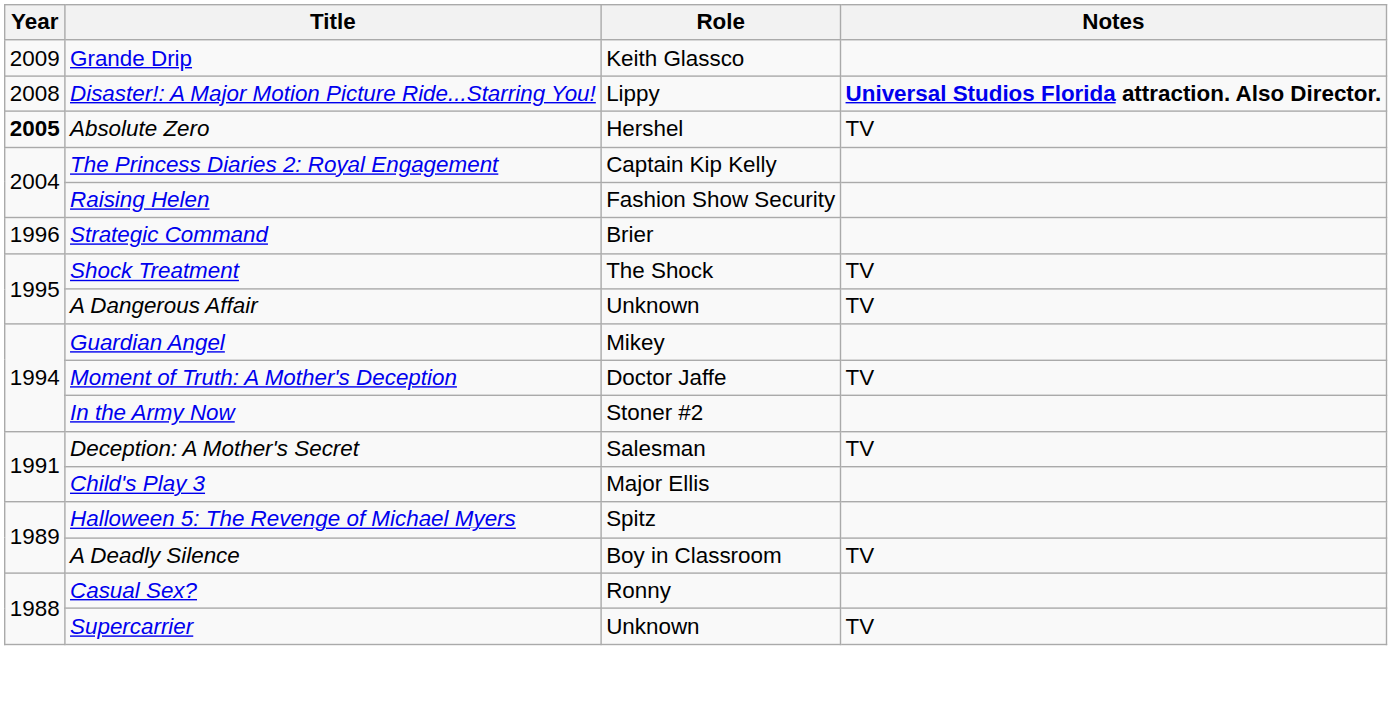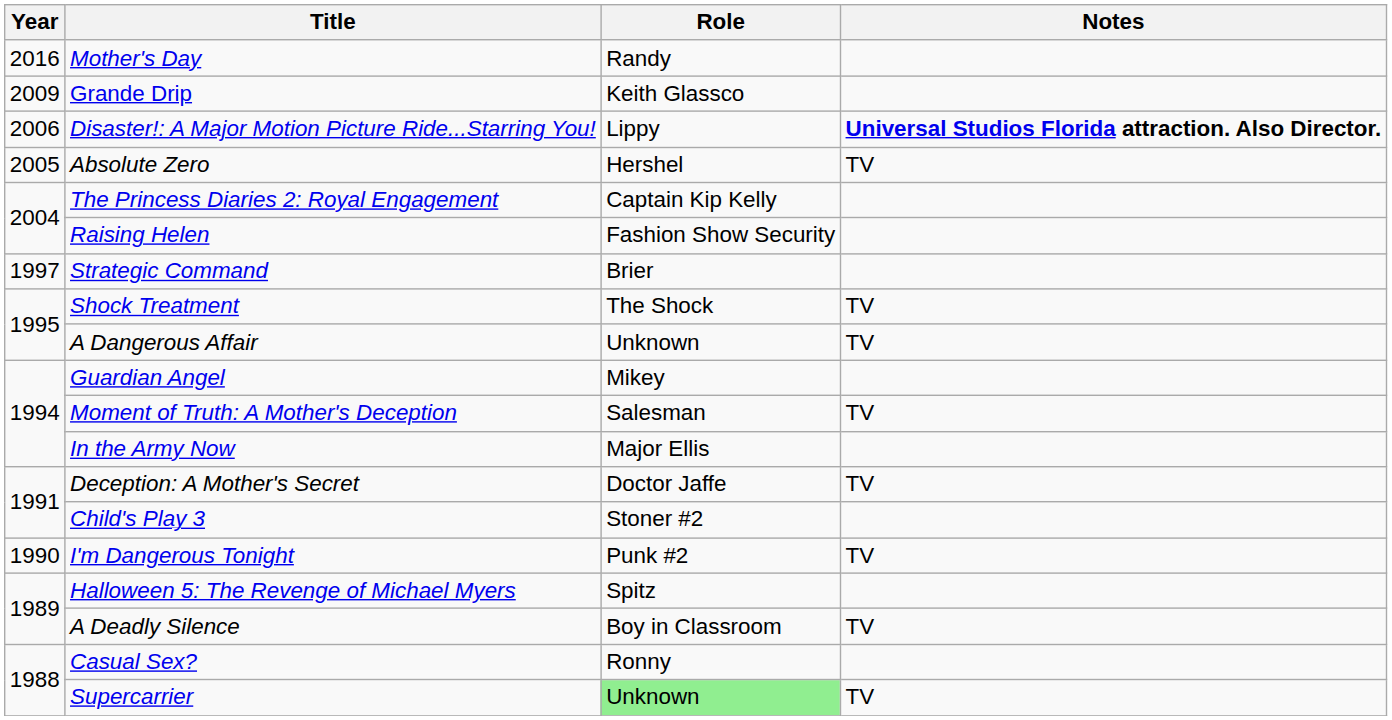 <table class="wikitable">
 <tr>
 <th>Year</th>
 <th>Title</th>
 <th>Role</th>
 <th>Notes</th>
 </tr>
 <tr>
+<td>2016</td>
+<td><em><a href='#'>Mother's Day</a></em></td>
+<td>Randy</td>
+<td></td>
+</tr>
+<tr>
 <td>2009</td>
 <td><a href='#'>Grande Drip</a></td>
 <td>Keith Glassco</td>
 <td></td>
 </tr>
 <tr>
-<td>2008</td>
+<td>2006</td>
 <td><em><a href='#'>Disaster!: A Major Motion Picture Ride...Starring You!</a></em></td>
 <td>Lippy</td>
 <td><strong><a href='#'>Universal Studios Florida</a> attraction. Also Director.</strong></td>
 </tr>
 <tr>
-<td><strong>2005</strong></td>
+<td>2005</td>
 <td><em>Absolute Zero</em></td>
 <td>Hershel</td>
 <td>TV</td>
 </tr>
 <tr>
 <td rowspan="2">2004</td>
 <td><em><a href='#'>The Princess Diaries 2: Royal Engagement</a></em></td>
 <td>Captain Kip Kelly</td>
 <td></td>
 </tr>
 <tr>
 <td><em><a href='#'>Raising Helen</a></em></td>
 <td>Fashion Show Security</td>
 <td></td>
 </tr>
 <tr>
-<td>1996</td>
+<td>1997</td>
 <td><em><a href='#'>Strategic Command</a></em></td>
 <td>Brier</td>
 <td></td>
 </tr>
 <tr>
 <td rowspan="2">1995</td>
 <td><em><a href='#'>Shock Treatment</a></em></td>
 <td>The Shock</td>
 <td>TV</td>
 </tr>
 <tr>
 <td><em>A Dangerous Affair</em></td>
 <td>Unknown</td>
 <td>TV</td>
 </tr>
 <tr>
 <td rowspan="3">1994</td>
 <td><em><a href='#'>Guardian Angel</a></em></td>
 <td>Mikey</td>
 <td></td>
 </tr>
 <tr>
 <td><em><a href='#'>Moment of Truth: A Mother's Deception</a></em></td>
-<td>Doctor Jaffe</td>
+<td>Salesman</td>
 <td>TV</td>
 </tr>
 <tr>
 <td><em><a href='#'>In the Army Now</a></em></td>
-<td>Stoner #2</td>
+<td>Major Ellis</td>
 <td></td>
 </tr>
 <tr>
 <td rowspan="2">1991</td>
 <td><em>Deception: A Mother's Secret</em></td>
-<td>Salesman</td>
+<td>Doctor Jaffe</td>
 <td>TV</td>
 </tr>
 <tr>
 <td><em><a href='#'>Child's Play 3</a></em></td>
-<td>Major Ellis</td>
+<td>Stoner #2</td>
 <td></td>
+</tr>
+<tr>
+<td>1990</td>
+<td><em><a href='#'>I'm Dangerous Tonight</a></em></td>
+<td>Punk #2</td>
+<td>TV</td>
 </tr>
 <tr>
 <td rowspan="2">1989</td>
 <td><em><a href='#'>Halloween 5: The Revenge of Michael Myers</a></em></td>
 <td>Spitz</td>
 <td></td>
 </tr>
 <tr>
 <td><em>A Deadly Silence</em></td>
 <td>Boy in Classroom</td>
 <td>TV</td>
 </tr>
 <tr>
 <td rowspan="2">1988</td>
 <td><em><a href='#'>Casual Sex?</a></em></td>
 <td>Ronny</td>
 <td></td>
 </tr>
 <tr>
 <td><em><a href='#'>Supercarrier</a></em></td>
-<td>Unknown</td>
+<td style="background: lightgreen;">Unknown</td>
 <td>TV</td>
 </tr>
 </table>
